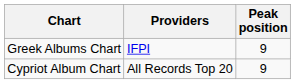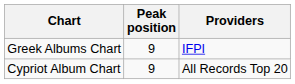 <table class="wikitable">
 <tr>
 <th>Chart</th>
+<th>Peak<br>position</th>
 <th>Providers</th>
-<th>Peak<br>position</th>
 </tr>
 <tr>
 <td>Greek Albums Chart</td>
+<td align=center>9</td>
 <td><a href='#'>IFPI</a></td>
-<td align=center>9</td>
 </tr>
 <tr>
 <td>Cypriot Album Chart</td>
+<td align=center>9</td>
 <td>All Records Top 20</td>
-<td align=center>9</td>
 </tr>
 </table>
